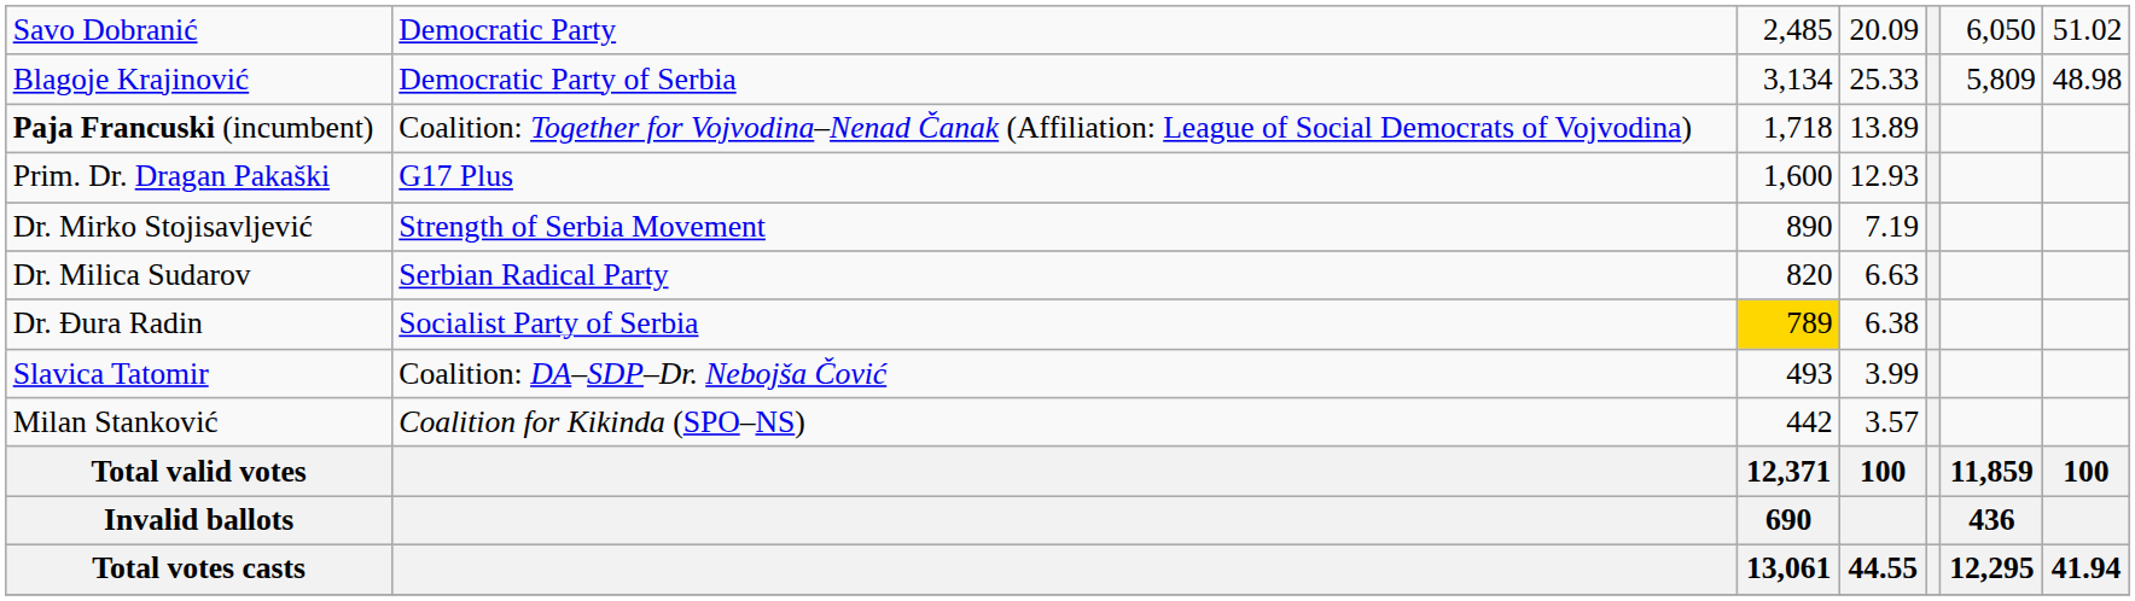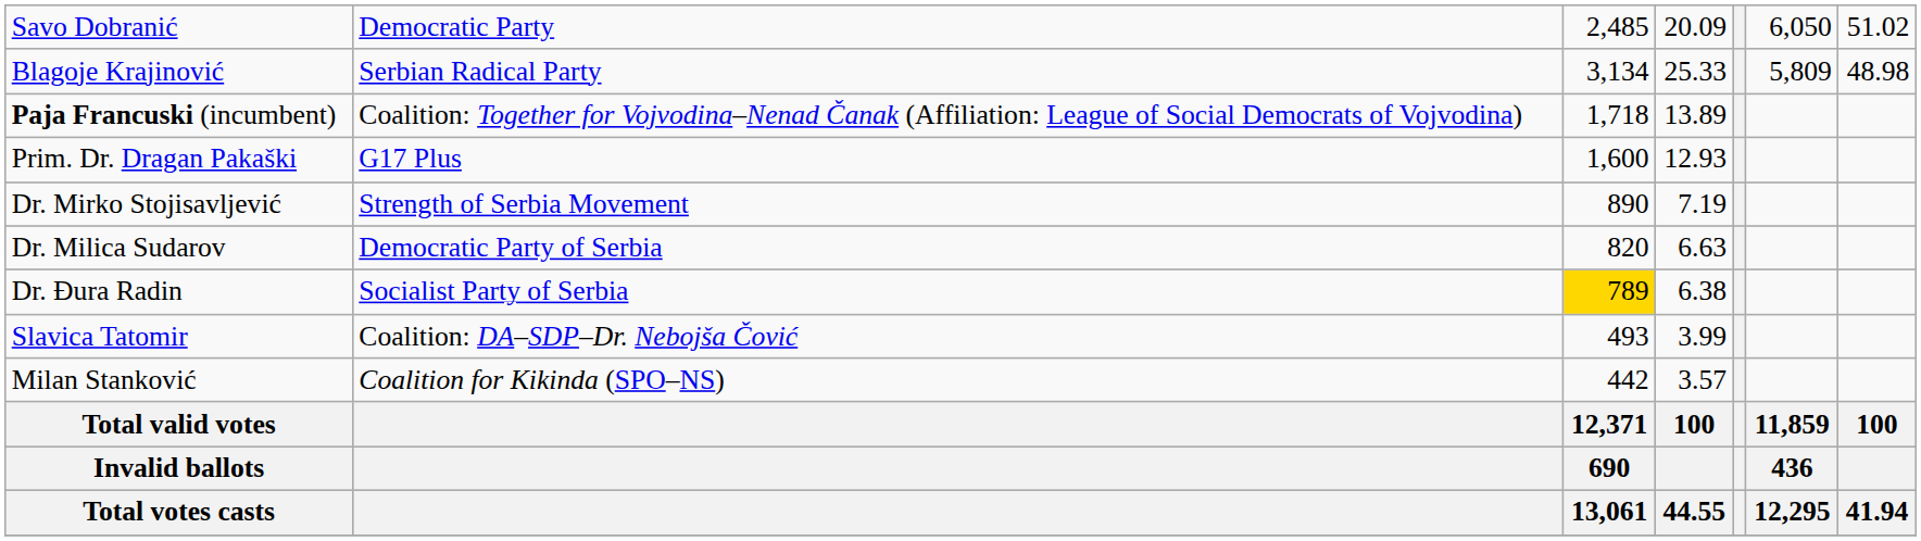 <table style="width:1100px;" class="wikitable">
 <tr>
 <td align="left"><a href='#'>Savo Dobranić</a></td>
 <td align="left"><a href='#'>Democratic Party</a></td>
 <td align="right">2,485</td>
 <td align="right">20.09</td>
 <th align="left"></th>
 <td align="right">6,050</td>
 <td align="right">51.02</td>
 </tr>
 <tr>
 <td align="left"><a href='#'>Blagoje Krajinović</a></td>
-<td align="left"><a href='#'>Democratic Party of Serbia</a></td>
+<td align="left"><a href='#'>Serbian Radical Party</a></td>
 <td align="right">3,134</td>
 <td align="right">25.33</td>
 <th align="left"></th>
 <td align="right">5,809</td>
 <td align="right">48.98</td>
 </tr>
 <tr>
 <td align="left"><strong>Paja Francuski</strong> (incumbent)</td>
 <td align="left">Coalition: <em><a href='#'>Together for Vojvodina</a>–<a href='#'>Nenad Čanak</a></em> (Affiliation: <a href='#'>League of Social Democrats of Vojvodina</a>)</td>
 <td align="right">1,718</td>
 <td align="right">13.89</td>
 <th align="left"></th>
 <td align="right"></td>
 <td align="right"></td>
 </tr>
 <tr>
 <td align="left">Prim. Dr. <a href='#'>Dragan Pakaški</a></td>
 <td align="left"><a href='#'>G17 Plus</a></td>
 <td align="right">1,600</td>
 <td align="right">12.93</td>
 <th align="left"></th>
 <td align="right"></td>
 <td align="right"></td>
 </tr>
 <tr>
 <td align="left">Dr. Mirko Stojisavljević</td>
 <td align="left"><a href='#'>Strength of Serbia Movement</a></td>
 <td align="right">890</td>
 <td align="right">7.19</td>
 <th align="left"></th>
 <td align="right"></td>
 <td align="right"></td>
 </tr>
 <tr>
 <td align="left">Dr. Milica Sudarov</td>
-<td align="left"><a href='#'>Serbian Radical Party</a></td>
+<td align="left"><a href='#'>Democratic Party of Serbia</a></td>
 <td align="right">820</td>
 <td align="right">6.63</td>
 <th align="left"></th>
 <td align="right"></td>
 <td align="right"></td>
 </tr>
 <tr>
 <td align="left">Dr. Đura Radin</td>
 <td align="left"><a href='#'>Socialist Party of Serbia</a></td>
 <td align="right" style="background: gold;">789</td>
 <td align="right">6.38</td>
 <th align="left"></th>
 <td align="right"></td>
 <td align="right"></td>
 </tr>
 <tr>
 <td align="left"><a href='#'>Slavica Tatomir</a></td>
 <td align="left">Coalition: <em><a href='#'>DA</a>–<a href='#'>SDP</a>–Dr. <a href='#'>Nebojša Čović</a></em></td>
 <td align="right">493</td>
 <td align="right">3.99</td>
 <th align="left"></th>
 <td align="right"></td>
 <td align="right"></td>
 </tr>
 <tr>
 <td align="left">Milan Stanković</td>
 <td align="left"><em>Coalition for Kikinda</em> (<a href='#'>SPO</a>–<a href='#'>NS</a>)</td>
 <td align="right">442</td>
 <td align="right">3.57</td>
 <th align="left"></th>
 <td align="right"></td>
 <td align="right"></td>
 </tr>
 <tr>
 <th align="left">Total valid votes</th>
 <th align="left"></th>
 <th align="right">12,371</th>
 <th align="right">100</th>
 <th align="left"></th>
 <th align="right">11,859</th>
 <th align="right">100</th>
 </tr>
 <tr>
 <th align="left">Invalid ballots</th>
 <th align="left"></th>
 <th align="right">690</th>
 <th align="right"></th>
 <th align="left"></th>
 <th align="right">436</th>
 <th align="right"></th>
 </tr>
 <tr>
 <th align="left">Total votes casts</th>
 <th align="left"></th>
 <th align="right">13,061</th>
 <th align="right">44.55</th>
 <th align="left"></th>
 <th align="right">12,295</th>
 <th align="right">41.94</th>
 </tr>
 <tr>
 </tr>
 </table>
